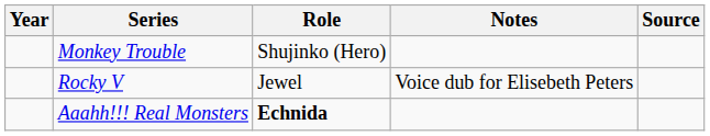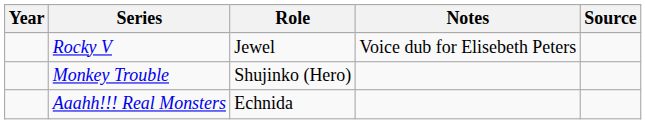 <table class="wikitable sortable plainrowheaders">
 <tr>
 <th>Year</th>
 <th>Series</th>
 <th>Role</th>
 <th class="unsortable">Notes</th>
 <th class="unsortable">Source</th>
 </tr>
 <tr>
 <td></td>
+<td><em><a href='#'>Rocky V</a></em></td>
+<td>Jewel</td>
+<td>Voice dub for Elisebeth Peters</td>
+<td></td>
+</tr>
+<tr>
+<td></td>
 <td><em><a href='#'>Monkey Trouble</a></em></td>
 <td>Shujinko (Hero) </td>
 <td></td>
 <td></td>
 </tr>
 <tr>
 <td></td>
-<td><em><a href='#'>Rocky V</a></em></td>
-<td>Jewel</td>
-<td>Voice dub for Elisebeth Peters</td>
-<td></td>
-</tr>
-<tr>
-<td></td>
 <td><em><a href='#'>Aaahh!!! Real Monsters</a></em></td>
-<td><strong>Echnida</strong></td>
+<td>Echnida</td>
 <td></td>
 <td></td>
 </tr>
 </table>
